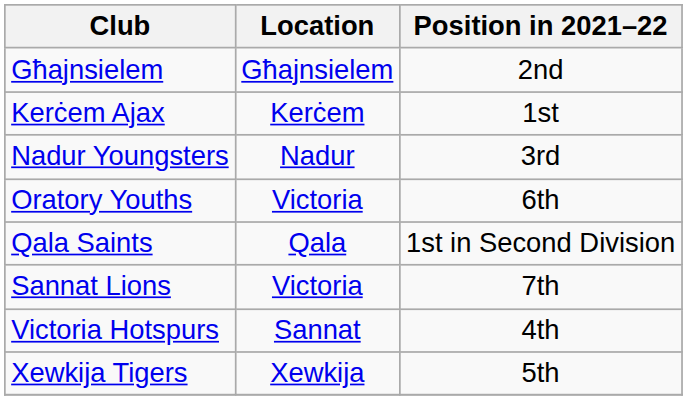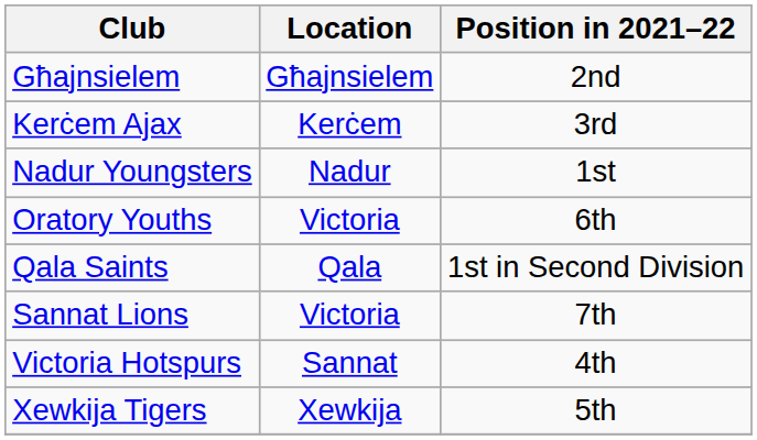 <table class="wikitable sortable" style="text-align:center">
 <tr>
 <th>Club</th>
 <th>Location</th>
 <th>Position in 2021–22</th>
 </tr>
 <tr>
 <td style="text-align:left"><a href='#'>Għajnsielem</a></td>
 <td><a href='#'>Għajnsielem</a></td>
 <td>2nd</td>
 </tr>
 <tr>
 <td style="text-align:left;"><a href='#'>Kerċem Ajax</a></td>
 <td><a href='#'>Kerċem</a></td>
-<td>1st</td>
+<td>3rd</td>
 </tr>
 <tr>
 <td style="text-align:left;"><a href='#'>Nadur Youngsters</a></td>
 <td><a href='#'>Nadur</a></td>
-<td>3rd</td>
+<td>1st</td>
 </tr>
 <tr>
 <td style="text-align:left;"><a href='#'>Oratory Youths</a></td>
 <td><a href='#'>Victoria</a></td>
 <td>6th</td>
 </tr>
 <tr>
 <td style="text-align:left;"><a href='#'>Qala Saints</a></td>
 <td><a href='#'>Qala</a></td>
 <td>1st in Second Division</td>
 </tr>
 <tr>
 <td style="text-align:left;"><a href='#'>Sannat Lions</a></td>
 <td><a href='#'>Victoria</a></td>
 <td>7th</td>
 </tr>
 <tr>
 <td style="text-align:left;"><a href='#'>Victoria Hotspurs</a></td>
 <td><a href='#'>Sannat</a></td>
 <td>4th</td>
 </tr>
 <tr>
 <td style="text-align:left;"><a href='#'>Xewkija Tigers</a></td>
 <td><a href='#'>Xewkija</a></td>
 <td>5th</td>
 </tr>
 <tr>
 </tr>
 </table>
